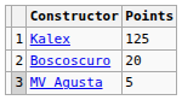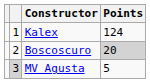 <table class="wikitable" style="font-size: 85%;">
 <tr>
 <th></th>
 <th></th>
 <th>Constructor</th>
 <th>Points</th>
 </tr>
 <tr>
 <td></td>
 <td align=center>1</td>
 <td> <a href='#'>Kalex</a></td>
-<td align=left>125</td>
+<td align=left>124</td>
 </tr>
 <tr>
 <td></td>
 <td align=center>2</td>
 <td> <a href='#'>Boscoscuro</a></td>
-<td align=left>20</td>
+<td align=left style="background: lightgrey;">20</td>
 </tr>
 <tr>
 <td></td>
 <td align=center style="background: lightgrey;">3</td>
 <td> <a href='#'>MV Agusta</a></td>
 <td align=left>5</td>
 </tr>
 </table>
